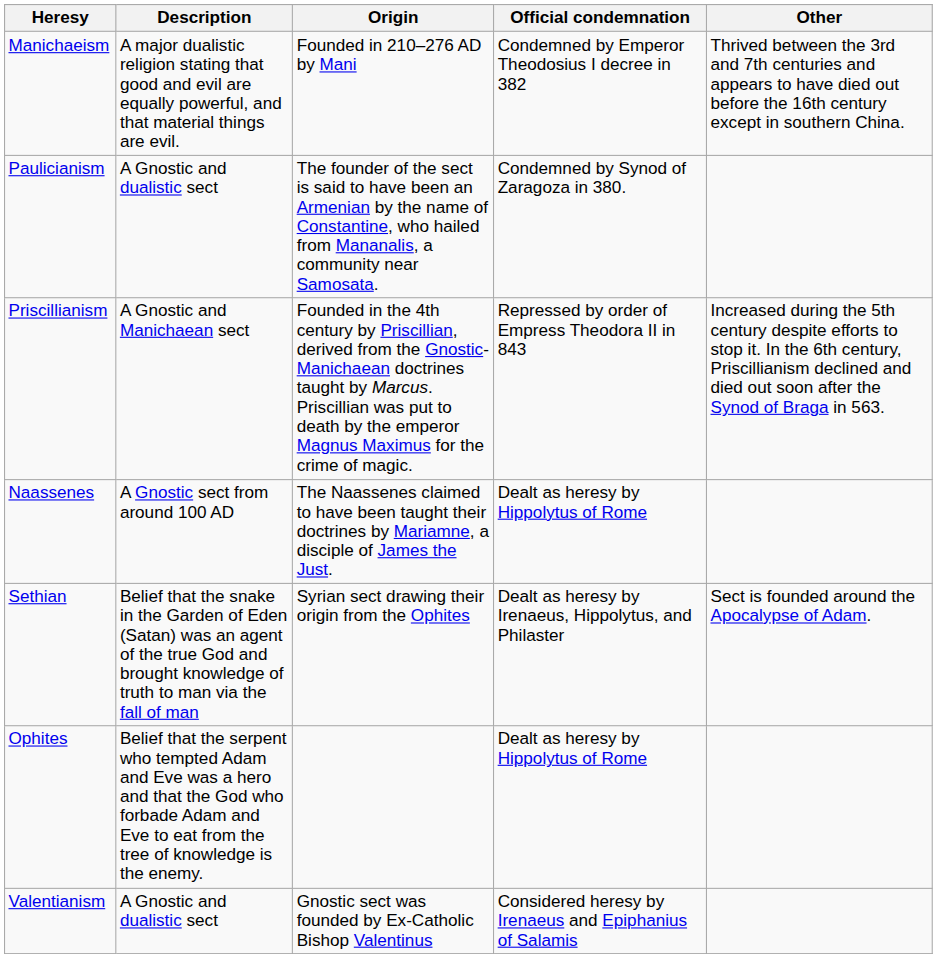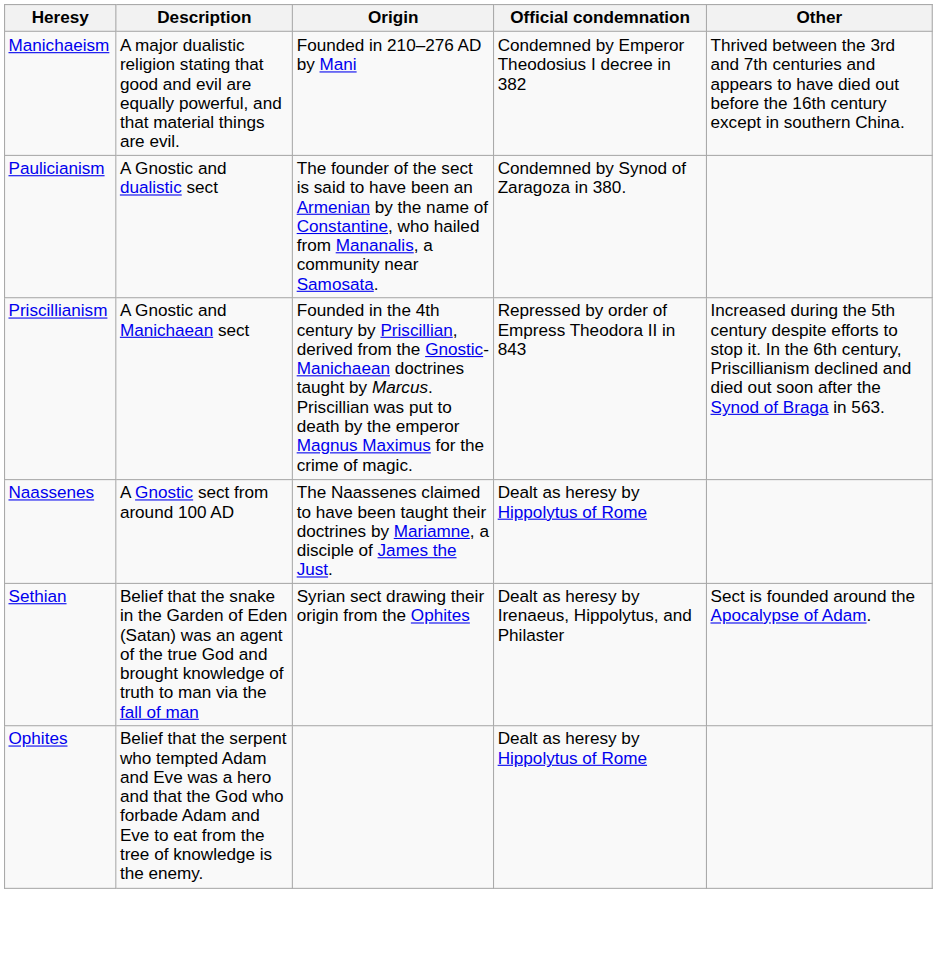 <table class="wikitable">
 <tr style="background:#ccc;">
 <th style="width:100px;">Heresy</th>
 <th style="width:250px;">Description</th>
 <th style="width:300px;">Origin</th>
 <th style="width:300px;">Official condemnation</th>
 <th style="width:350px;">Other</th>
 </tr>
 <tr valign="top">
 <td><a href='#'>Manichaeism</a></td>
 <td>A major dualistic religion stating that good and evil are equally powerful, and that material things are evil.</td>
 <td>Founded in 210–276 AD by <a href='#'>Mani</a></td>
 <td>Condemned by Emperor Theodosius I decree in 382</td>
 <td>Thrived between the 3rd and 7th centuries and appears to have died out before the 16th century except in southern China.</td>
 </tr>
 <tr valign="top">
 <td><a href='#'>Paulicianism</a></td>
 <td>A Gnostic and <a href='#'>dualistic</a> sect</td>
 <td>The founder of the sect is said to have been an <a href='#'>Armenian</a> by the name of <a href='#'>Constantine</a>, who hailed from <a href='#'>Mananalis</a>, a community near <a href='#'>Samosata</a>.</td>
 <td>Condemned by Synod of Zaragoza in 380.</td>
 <td></td>
 </tr>
 <tr valign="top">
 <td><a href='#'>Priscillianism</a></td>
 <td>A Gnostic and <a href='#'>Manichaean</a> sect</td>
 <td>Founded in the 4th century by <a href='#'>Priscillian</a>, derived from the <a href='#'>Gnostic</a>-<a href='#'>Manichaean</a> doctrines taught by <em>Marcus</em>. Priscillian was put to death by the emperor <a href='#'>Magnus Maximus</a> for the crime of magic.</td>
 <td>Repressed by order of Empress Theodora II in 843</td>
 <td>Increased during the 5th century despite efforts to stop it. In the 6th century, Priscillianism declined and died out soon after the <a href='#'>Synod of Braga</a> in 563.</td>
 </tr>
 <tr valign="top">
 <td><a href='#'>Naassenes</a></td>
 <td>A <a href='#'>Gnostic</a> sect from around 100 AD</td>
 <td>The Naassenes claimed to have been taught their doctrines by <a href='#'>Mariamne</a>, a disciple of <a href='#'>James the Just</a>.</td>
 <td>Dealt as heresy by <a href='#'>Hippolytus of Rome</a></td>
 <td></td>
 </tr>
 <tr valign="top">
 <td><a href='#'>Sethian</a></td>
 <td>Belief that the snake in the Garden of Eden (Satan) was an agent of the true God and brought knowledge of truth to man via the <a href='#'>fall of man</a></td>
 <td>Syrian sect drawing their origin from the <a href='#'>Ophites</a></td>
 <td>Dealt as heresy by Irenaeus, Hippolytus, and Philaster</td>
 <td>Sect is founded around the <a href='#'>Apocalypse of Adam</a>.</td>
 </tr>
 <tr valign="top">
 <td><a href='#'>Ophites</a></td>
 <td>Belief that the serpent who tempted Adam and Eve was a hero and that the God who forbade Adam and Eve to eat from the tree of knowledge is the enemy.</td>
 <td></td>
 <td>Dealt as heresy by <a href='#'>Hippolytus of Rome</a></td>
 <td></td>
 </tr>
-<tr valign="top">
-<td><a href='#'>Valentianism</a></td>
-<td>A Gnostic and <a href='#'>dualistic</a> sect</td>
-<td>Gnostic sect was founded by Ex-Catholic Bishop <a href='#'>Valentinus</a></td>
-<td>Considered heresy by <a href='#'>Irenaeus</a> and <a href='#'>Epiphanius of Salamis</a></td>
-<td></td>
-</tr>
 </table>
